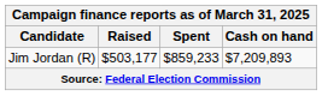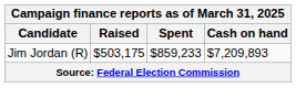 <table class="wikitable sortable">
 <tr>
 <th colspan=4>Campaign finance reports as of March 31, 2025</th>
 </tr>
 <tr style="text-align:center;">
 <th>Candidate</th>
 <th>Raised</th>
 <th>Spent</th>
 <th>Cash on hand</th>
 </tr>
 <tr>
 <td>Jim Jordan (R)</td>
-<td>$503,177</td>
+<td>$503,175</td>
 <td>$859,233</td>
 <td>$7,209,893</td>
 </tr>
 <tr>
 <th colspan="4"><small>Source: <a href='#'>Federal Election Commission</a></small></th>
 </tr>
 </table>
